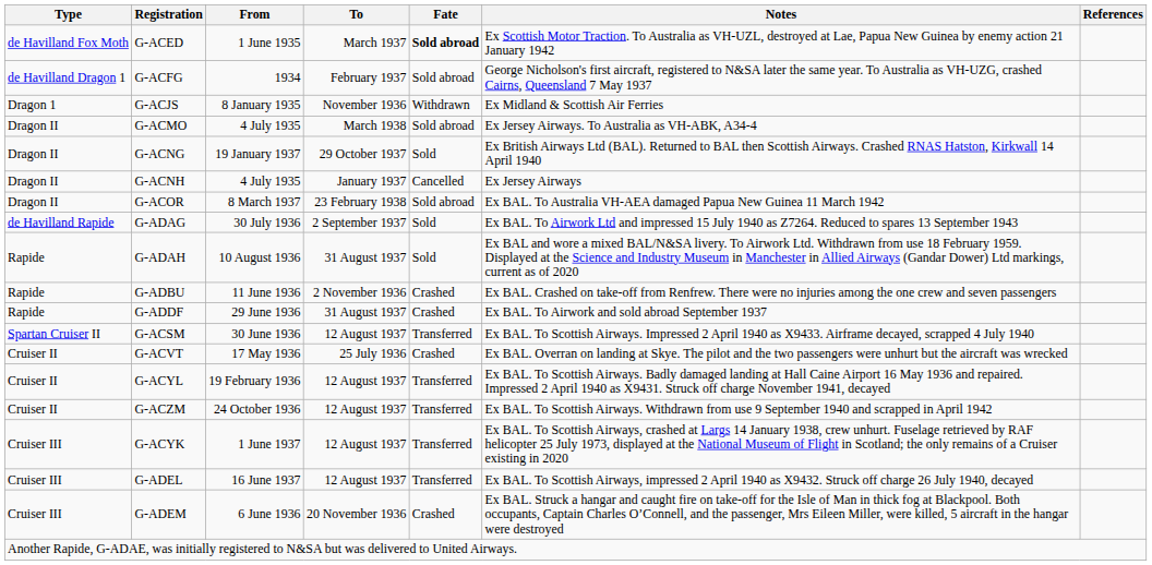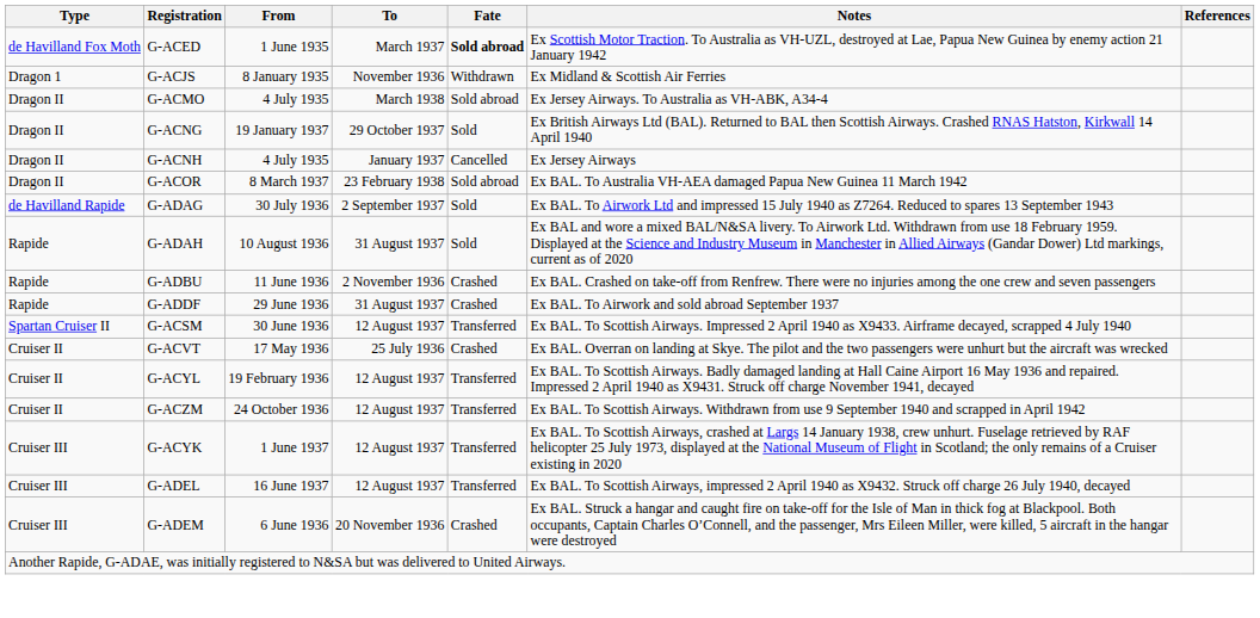 <table class="wikitable mw-collapsible mw-collapsed">
 <tr>
 <th>Type</th>
 <th>Registration</th>
 <th>From</th>
 <th>To</th>
 <th>Fate</th>
 <th style="width: 550pt;">Notes</th>
 <th align=center>References</th>
 </tr>
 <tr>
 <td><a href='#'>de Havilland Fox Moth</a></td>
 <td>G-ACED</td>
 <td align=right>1 June 1935</td>
 <td align=right>March 1937</td>
 <td><strong>Sold abroad</strong></td>
 <td>Ex <a href='#'>Scottish Motor Traction</a>. To Australia as VH-UZL, destroyed at Lae, Papua New Guinea by enemy action 21 January 1942</td>
-<td align=center></td>
-</tr>
-<tr>
-<td><a href='#'>de Havilland Dragon</a> 1</td>
-<td>G-ACFG</td>
-<td align=right>1934</td>
-<td align=right>February 1937</td>
-<td>Sold abroad</td>
-<td>George Nicholson's first aircraft, registered to N&SA later the same year. To Australia as VH-UZG, crashed <a href='#'>Cairns</a>, <a href='#'>Queensland</a> 7 May 1937</td>
 <td align=center></td>
 </tr>
 <tr>
 <td>Dragon 1</td>
 <td>G-ACJS</td>
 <td align=right>8 January 1935</td>
 <td align=right>November 1936</td>
 <td>Withdrawn</td>
 <td>Ex Midland & Scottish Air Ferries</td>
 <td align=center></td>
 </tr>
 <tr>
 <td>Dragon II</td>
 <td>G-ACMO</td>
 <td align=right>4 July 1935</td>
 <td align=right>March 1938</td>
 <td>Sold abroad</td>
 <td>Ex Jersey Airways. To Australia as VH-ABK, A34-4</td>
 <td align=center></td>
 </tr>
 <tr>
 <td>Dragon II</td>
 <td>G-ACNG</td>
 <td align=right>19 January 1937</td>
 <td align=right>29 October 1937</td>
 <td>Sold</td>
 <td>Ex British Airways Ltd (BAL). Returned to BAL then Scottish Airways. Crashed <a href='#'>RNAS Hatston</a>, <a href='#'>Kirkwall</a> 14 April 1940</td>
 <td align=center></td>
 </tr>
 <tr>
 <td>Dragon II</td>
 <td>G-ACNH</td>
 <td align=right>4 July 1935</td>
 <td align=right>January 1937</td>
 <td>Cancelled</td>
 <td>Ex Jersey Airways</td>
 <td align=center></td>
 </tr>
 <tr>
 <td>Dragon II</td>
 <td>G-ACOR</td>
 <td align=right>8 March 1937</td>
 <td align=right>23 February 1938</td>
 <td>Sold abroad</td>
 <td>Ex BAL. To Australia VH-AEA damaged Papua New Guinea 11 March 1942</td>
 <td align=center></td>
 </tr>
 <tr>
 <td><a href='#'>de Havilland Rapide</a></td>
 <td>G-ADAG</td>
 <td align=right>30 July 1936</td>
 <td align=right>2 September 1937</td>
 <td>Sold</td>
 <td>Ex BAL. To <a href='#'>Airwork Ltd</a> and impressed 15 July 1940 as Z7264. Reduced to spares 13 September 1943</td>
 <td align=center></td>
 </tr>
 <tr>
 <td>Rapide</td>
 <td>G-ADAH</td>
 <td align=right>10 August 1936</td>
 <td align=right>31 August 1937</td>
 <td>Sold</td>
 <td>Ex BAL and wore a mixed BAL/N&SA livery. To Airwork Ltd. Withdrawn from use 18 February 1959. Displayed at the <a href='#'>Science and Industry Museum</a> in <a href='#'>Manchester</a> in <a href='#'>Allied Airways</a> (Gandar Dower) Ltd markings, current as of 2020</td>
 <td align=center></td>
 </tr>
 <tr>
 <td>Rapide</td>
 <td>G-ADBU</td>
 <td align=right>11 June 1936</td>
 <td align=right>2 November 1936</td>
 <td>Crashed</td>
 <td>Ex BAL. Crashed on take-off from Renfrew. There were no injuries among the one crew and seven passengers</td>
 <td align=center></td>
 </tr>
 <tr>
 <td>Rapide</td>
 <td>G-ADDF</td>
 <td align=right>29 June 1936</td>
 <td align=right>31 August 1937</td>
 <td>Crashed</td>
 <td>Ex BAL. To Airwork and sold abroad September 1937</td>
 <td align=center></td>
 </tr>
 <tr>
 <td><a href='#'>Spartan Cruiser</a> II</td>
 <td>G-ACSM</td>
 <td align=right>30 June 1936</td>
 <td align=right>12 August 1937</td>
 <td>Transferred</td>
 <td>Ex BAL. To Scottish Airways. Impressed 2 April 1940 as X9433. Airframe decayed, scrapped 4 July 1940</td>
 <td align=center></td>
 </tr>
 <tr>
 <td>Cruiser II</td>
 <td 1>G-ACVT</td>
 <td align=right>17 May 1936</td>
 <td align=right>25 July 1936</td>
 <td>Crashed</td>
 <td>Ex BAL. Overran on landing at Skye. The pilot and the two passengers were unhurt but the aircraft was wrecked</td>
 <td align=center></td>
 </tr>
 <tr>
 <td>Cruiser II</td>
 <td>G-ACYL</td>
 <td align=right>19 February 1936</td>
 <td align=right>12 August 1937</td>
 <td>Transferred</td>
 <td>Ex BAL. To Scottish Airways. Badly damaged landing at Hall Caine Airport 16 May 1936 and repaired. Impressed 2 April 1940 as X9431. Struck off charge November 1941, decayed</td>
 <td align=center></td>
 </tr>
 <tr>
 <td>Cruiser II</td>
 <td>G-ACZM</td>
 <td align=right>24 October 1936</td>
 <td align=right>12 August 1937</td>
 <td>Transferred</td>
 <td>Ex BAL. To Scottish Airways. Withdrawn from use 9 September 1940 and scrapped in April 1942</td>
 <td align=center></td>
 </tr>
 <tr>
 <td>Cruiser III</td>
 <td>G-ACYK</td>
 <td align=right>1 June 1937</td>
 <td align=right>12 August 1937</td>
 <td>Transferred</td>
 <td>Ex BAL. To Scottish Airways, crashed at <a href='#'>Largs</a> 14 January 1938, crew unhurt. Fuselage retrieved by RAF helicopter 25 July 1973, displayed at the <a href='#'>National Museum of Flight</a> in Scotland; the only remains of a Cruiser existing in 2020</td>
 <td align=center></td>
 </tr>
 <tr>
 <td>Cruiser III</td>
 <td>G-ADEL</td>
 <td align=right>16 June 1937</td>
 <td align=right>12 August 1937</td>
 <td>Transferred</td>
 <td>Ex BAL. To Scottish Airways, impressed 2 April 1940 as X9432. Struck off charge 26 July 1940, decayed</td>
 <td align=center></td>
 </tr>
 <tr>
 <td>Cruiser III</td>
 <td>G-ADEM</td>
 <td align=right>6 June 1936</td>
 <td align=right>20 November 1936</td>
 <td>Crashed</td>
 <td>Ex BAL. Struck a hangar and caught fire on take-off for the Isle of Man in thick fog at Blackpool. Both occupants, Captain Charles O’Connell, and the passenger, Mrs Eileen Miller, were killed, 5 aircraft in the hangar were destroyed</td>
 <td align=center></td>
 </tr>
 <tr>
 <td colspan=7>Another Rapide, G-ADAE, was initially registered to N&SA but was delivered to United Airways.</td>
 </tr>
 </table>
